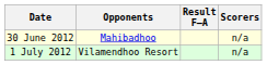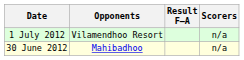 <table class="wikitable" style="text-align:center">
 <tr>
 <th>Date</th>
 <th>Opponents</th>
 <th>Result<br>F–A</th>
 <th>Scorers</th>
 </tr>
+<tr bgcolor="#ddffdd">
+<td>1 July 2012</td>
+<td>Vilamendhoo Resort</td>
+<td></td>
+<td>n/a</td>
+</tr>
 <tr bgcolor="#ffffdd">
 <td>30 June 2012</td>
 <td><a href='#'>Mahibadhoo</a></td>
 <td></td>
 <td>n/a</td>
 </tr>
-<tr bgcolor="#ddffdd">
-<td>1 July 2012</td>
-<td>Vilamendhoo Resort</td>
-<td></td>
-<td>n/a</td>
-</tr>
 </table>
